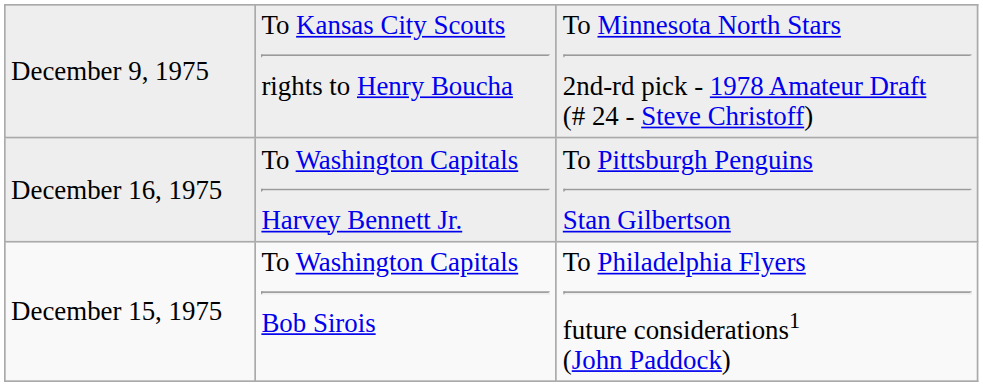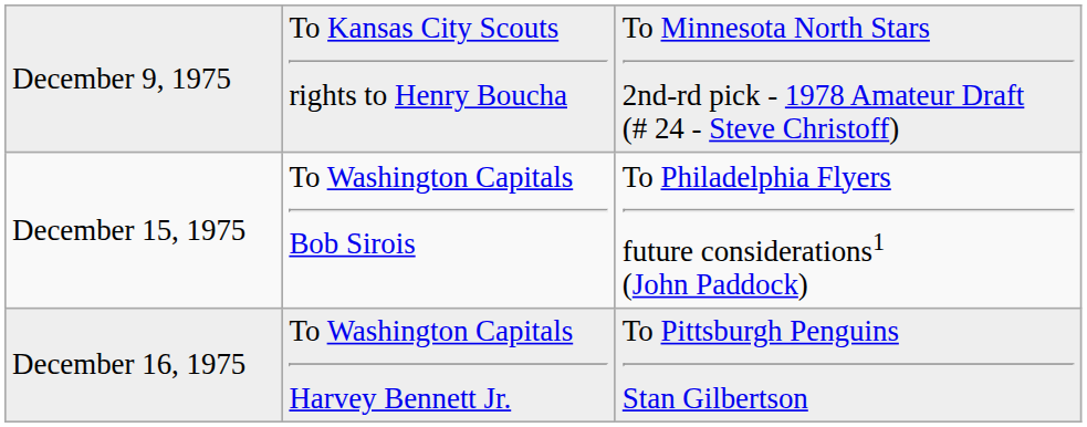 <table class="wikitable" style="border:1px solid #999; width:580px;">
 <tr style="background:#eee;">
 <td>December 9, 1975</td>
 <td valign="top">To <a href='#'>Kansas City Scouts</a><hr>rights to <a href='#'>Henry Boucha</a></td>
 <td valign="top">To <a href='#'>Minnesota North Stars</a><hr>2nd-rd pick - <a href='#'>1978 Amateur Draft</a><br>(# 24 - <a href='#'>Steve Christoff</a>)</td>
 </tr>
+<tr>
+<td>December 15, 1975</td>
+<td valign="top">To <a href='#'>Washington Capitals</a><hr><a href='#'>Bob Sirois</a></td>
+<td valign="top">To <a href='#'>Philadelphia Flyers</a><hr>future considerations<sup>1</sup><br>(<a href='#'>John Paddock</a>)</td>
+</tr>
 <tr style="background:#eee;">
 <td>December 16, 1975</td>
 <td valign="top">To <a href='#'>Washington Capitals</a><hr><a href='#'>Harvey Bennett Jr.</a></td>
 <td valign="top">To <a href='#'>Pittsburgh Penguins</a><hr><a href='#'>Stan Gilbertson</a></td>
 </tr>
-<tr>
-<td>December 15, 1975</td>
-<td valign="top">To <a href='#'>Washington Capitals</a><hr><a href='#'>Bob Sirois</a></td>
-<td valign="top">To <a href='#'>Philadelphia Flyers</a><hr>future considerations<sup>1</sup><br>(<a href='#'>John Paddock</a>)</td>
-</tr>
 </table>
